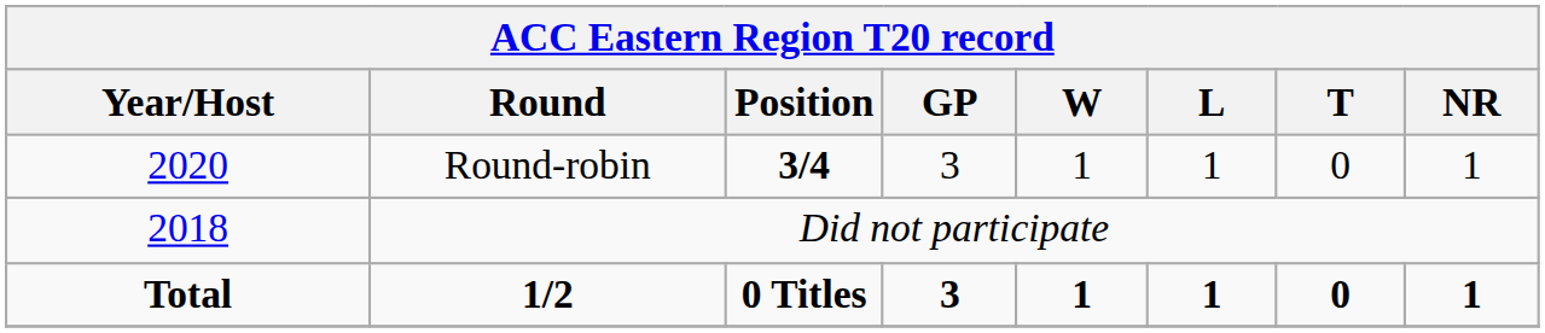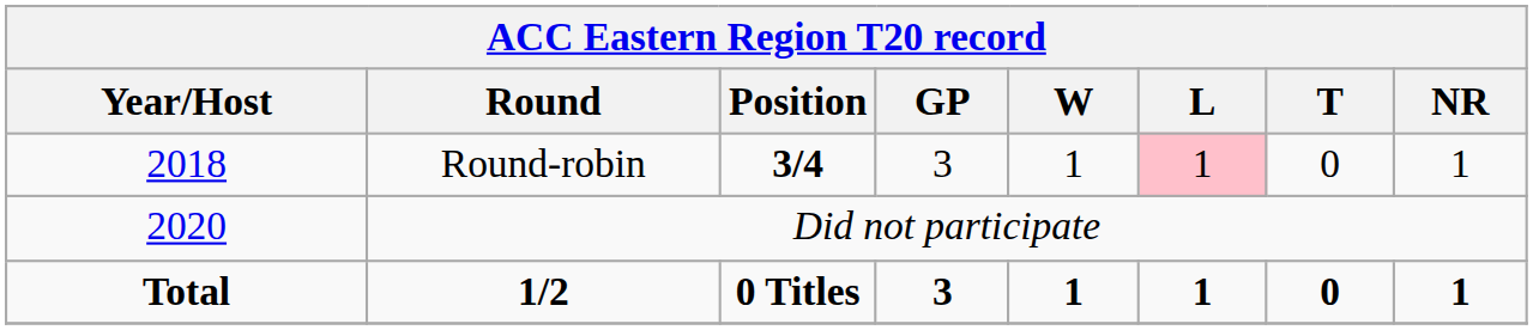 <table class="wikitable" style="text-align: center;">
 <tr>
 <th colspan=8><a href='#'>ACC Eastern Region T20 record</a></th>
 </tr>
 <tr>
 <th width=150>Year/Host</th>
 <th width=150>Round</th>
 <th width=50>Position</th>
 <th width=50>GP</th>
 <th width=50>W</th>
 <th width=50>L</th>
 <th width=50>T</th>
 <th width=50>NR</th>
 </tr>
 <tr>
-<td> <a href='#'>2020</a></td>
+<td> <a href='#'>2018</a></td>
 <td>Round-robin</td>
 <td><strong>3/4</strong></td>
 <td>3</td>
 <td>1</td>
-<td>1</td>
+<td style="background: pink;">1</td>
 <td>0</td>
 <td>1</td>
 </tr>
 <tr>
-<td> <a href='#'>2018</a></td>
+<td> <a href='#'>2020</a></td>
 <td colspan="7" rowspan="1"><em>Did not participate</em></td>
 </tr>
 <tr>
 <td><strong>Total</strong></td>
 <td><strong>1/2</strong></td>
 <td><strong>0 Titles</strong></td>
 <td><strong>3</strong></td>
 <td><strong>1</strong></td>
 <td><strong>1</strong></td>
 <td><strong>0</strong></td>
 <td><strong>1</strong></td>
 </tr>
 <tr>
 </tr>
 </table>
